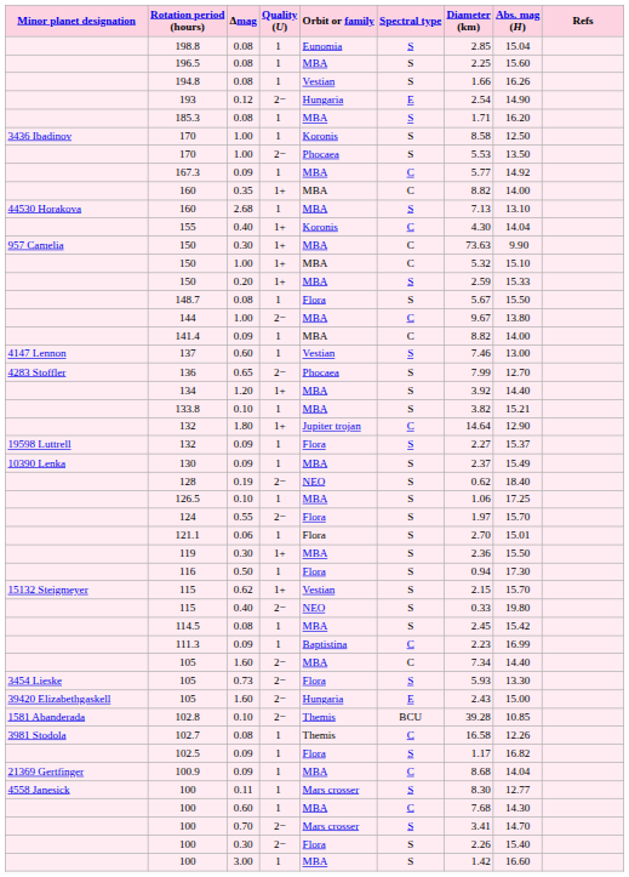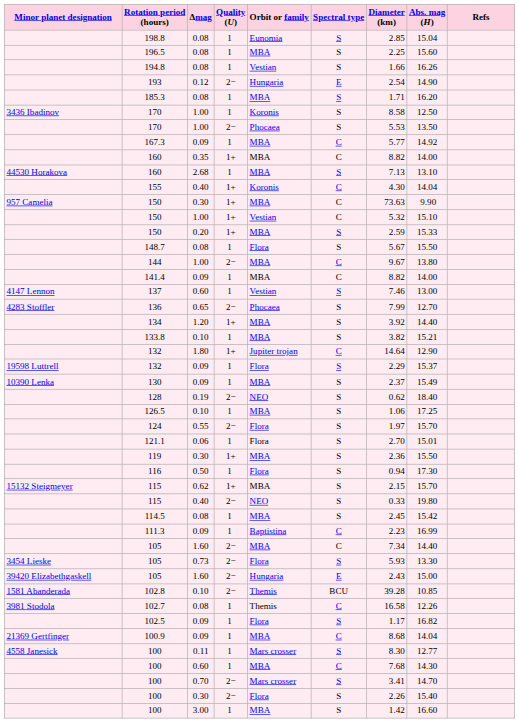 <table class="wikitable" style="text-align: center; background-color: #FEECF2;  font-size: 0.9em;">
 <tr>
 <th width=180 style="background-color:#FDD3E1;"><a href='#'>Minor planet designation</a></th>
 <th style="background-color: #FDD3E1;"><a href='#'>Rotation period</a><br>(hours)</th>
 <th style="background-color: #FDD3E1;">Δ<a href='#'>mag</a></th>
 <th style="background-color: #FDD3E1;"><a href='#'>Quality</a><br>(<em>U</em>)</th>
 <th style="background-color: #FDD3E1;">Orbit or <a href='#'>family</a></th>
 <th style="background-color: #FDD3E1;"><a href='#'>Spectral type</a></th>
 <th style="background-color: #FDD3E1;"><a href='#'>Diameter</a><br>(km)</th>
 <th style="background-color: #FDD3E1;"><a href='#'>Abs. mag</a><br>(<em>H</em>)</th>
 <th width=100 style="background-color: #FDD3E1;">Refs</th>
 </tr>
 <tr id="51220">
 <td align=left></td>
 <td>198.8</td>
 <td>0.08</td>
 <td>1 </td>
 <td align=left><a href='#'>Eunomia</a></td>
 <td><a href='#'>S</a></td>
 <td align=right>2.85</td>
 <td>15.04</td>
 <td></td>
 </tr>
 <tr id="90585">
 <td align=left></td>
 <td>196.5</td>
 <td>0.08</td>
 <td>1 </td>
 <td align=left><a href='#'>MBA</a> </td>
 <td>S</td>
 <td align=right>2.25</td>
 <td>15.60</td>
 <td></td>
 </tr>
 <tr id="109362">
 <td align=left></td>
 <td>194.8</td>
 <td>0.08</td>
 <td>1 </td>
 <td align=left><a href='#'>Vestian</a></td>
 <td>S</td>
 <td align=right>1.66</td>
 <td>16.26</td>
 <td></td>
 </tr>
 <tr id="33816">
 <td align=left></td>
 <td>193</td>
 <td>0.12</td>
 <td>2−</td>
 <td align=left><a href='#'>Hungaria</a></td>
 <td><a href='#'>E</a></td>
 <td align=right>2.54</td>
 <td>14.90</td>
 <td></td>
 </tr>
 <tr id="60949">
 <td align=left></td>
 <td>185.3</td>
 <td>0.08</td>
 <td>1 </td>
 <td align=left><a href='#'>MBA</a> </td>
 <td><a href='#'>S</a></td>
 <td align=right>1.71</td>
 <td>16.20</td>
 <td></td>
 </tr>
 <tr id="3436">
 <td align=left><a href='#'>3436 Ibadinov</a></td>
 <td>170</td>
 <td>1.00</td>
 <td>1 </td>
 <td align=left><a href='#'>Koronis</a></td>
 <td>S</td>
 <td align=right>8.58</td>
 <td>12.50</td>
 <td></td>
 </tr>
 <tr id="16558">
 <td align=left></td>
 <td>170</td>
 <td>1.00</td>
 <td>2−</td>
 <td align=left><a href='#'>Phocaea</a></td>
 <td>S</td>
 <td align=right>5.53</td>
 <td>13.50</td>
 <td></td>
 </tr>
 <tr id="104296">
 <td align=left></td>
 <td>167.3</td>
 <td>0.09</td>
 <td>1 </td>
 <td align=left><a href='#'>MBA</a> </td>
 <td><a href='#'>C</a></td>
 <td align=right>5.77</td>
 <td>14.92</td>
 <td></td>
 </tr>
 <tr id="29019">
 <td align=left></td>
 <td>160</td>
 <td>0.35</td>
 <td>1+</td>
 <td align=left>MBA </td>
 <td>C</td>
 <td align=right>8.82</td>
 <td>14.00</td>
 <td></td>
 </tr>
 <tr id="44530">
 <td align=left><a href='#'>44530 Horakova</a></td>
 <td>160</td>
 <td>2.68</td>
 <td>1 </td>
 <td align=left><a href='#'>MBA</a> </td>
 <td><a href='#'>S</a></td>
 <td align=right>7.13</td>
 <td>13.10</td>
 <td></td>
 </tr>
 <tr id="33108">
 <td align=left></td>
 <td>155</td>
 <td>0.40</td>
 <td>1+</td>
 <td align=left><a href='#'>Koronis</a></td>
 <td><a href='#'>C</a></td>
 <td align=right>4.30</td>
 <td>14.04</td>
 <td></td>
 </tr>
 <tr id="957">
 <td align=left><a href='#'>957 Camelia</a></td>
 <td>150</td>
 <td>0.30</td>
 <td>1+</td>
 <td align=left><a href='#'>MBA</a> </td>
 <td>C</td>
 <td align=right>73.63</td>
 <td> 9.90</td>
 <td></td>
 </tr>
 <tr id="77216">
 <td align=left></td>
 <td>150</td>
 <td>1.00</td>
 <td>1+</td>
-<td align=left>MBA </td>
+<td align=left><a href='#'>Vestian</a></td>
 <td>C</td>
 <td align=right>5.32</td>
 <td>15.10</td>
 <td></td>
 </tr>
 <tr id="79782">
 <td align=left></td>
 <td>150</td>
 <td>0.20</td>
 <td>1+</td>
 <td align=left><a href='#'>MBA</a> </td>
 <td><a href='#'>S</a></td>
 <td align=right>2.59</td>
 <td>15.33</td>
 <td></td>
 </tr>
 <tr id="57453">
 <td align=left></td>
 <td>148.7</td>
 <td>0.08</td>
 <td>1 </td>
 <td align=left><a href='#'>Flora</a></td>
 <td>S</td>
 <td align=right>5.67</td>
 <td>15.50</td>
 <td></td>
 </tr>
 <tr id="49586">
 <td align=left></td>
 <td>144</td>
 <td>1.00</td>
 <td>2−</td>
 <td align=left><a href='#'>MBA</a> </td>
 <td><a href='#'>C</a></td>
 <td align=right>9.67</td>
 <td>13.80</td>
 <td></td>
 </tr>
 <tr id="72823">
 <td align=left></td>
 <td>141.4</td>
 <td>0.09</td>
 <td>1 </td>
 <td align=left>MBA </td>
 <td>C</td>
 <td align=right>8.82</td>
 <td>14.00</td>
 <td></td>
 </tr>
 <tr id="4147">
 <td align=left><a href='#'>4147 Lennon</a></td>
 <td>137</td>
 <td>0.60</td>
 <td>1 </td>
 <td align=left><a href='#'>Vestian</a></td>
 <td><a href='#'>S</a></td>
 <td align=right>7.46</td>
 <td>13.00</td>
 <td></td>
 </tr>
 <tr id="4283">
 <td align=left><a href='#'>4283 Stoffler</a></td>
 <td>136</td>
 <td>0.65</td>
 <td>2−</td>
 <td align=left><a href='#'>Phocaea</a></td>
 <td>S</td>
 <td align=right>7.99</td>
 <td>12.70</td>
 <td></td>
 </tr>
 <tr id="27005">
 <td align=left></td>
 <td>134</td>
 <td>1.20</td>
 <td>1+</td>
 <td align=left><a href='#'>MBA</a> </td>
 <td>S</td>
 <td align=right>3.92</td>
 <td>14.40</td>
 <td></td>
 </tr>
 <tr id="15241">
 <td align=left></td>
 <td>133.8</td>
 <td>0.10</td>
 <td>1 </td>
 <td align=left><a href='#'>MBA</a> </td>
 <td>S</td>
 <td align=right>3.82</td>
 <td>15.21</td>
 <td></td>
 </tr>
 <tr id="200032">
 <td align=left></td>
 <td>132</td>
 <td>1.80</td>
 <td>1+</td>
 <td align=left><a href='#'>Jupiter trojan</a></td>
 <td><a href='#'>C</a></td>
 <td align=right>14.64</td>
 <td>12.90</td>
 <td></td>
 </tr>
 <tr id="19598">
 <td align=left><a href='#'>19598 Luttrell</a></td>
 <td>132</td>
 <td>0.09</td>
 <td>1 </td>
 <td align=left><a href='#'>Flora</a></td>
 <td><a href='#'>S</a></td>
-<td align=right>2.27</td>
+<td align=right>2.29</td>
 <td>15.37</td>
 <td></td>
 </tr>
 <tr id="10390">
 <td align=left><a href='#'>10390 Lenka</a></td>
 <td>130</td>
 <td>0.09</td>
 <td>1 </td>
 <td align=left><a href='#'>MBA</a> </td>
 <td>S</td>
 <td align=right>2.37</td>
 <td>15.49</td>
 <td></td>
 </tr>
 <tr id="496174">
 <td align=left></td>
 <td>128</td>
 <td>0.19</td>
 <td>2−</td>
 <td align=left><a href='#'>NEO</a></td>
 <td>S</td>
 <td align=right>0.62</td>
 <td>18.40</td>
 <td></td>
 </tr>
 <tr id="279121">
 <td align=left></td>
 <td>126.5</td>
 <td>0.10</td>
 <td>1 </td>
 <td align=left><a href='#'>MBA</a> </td>
 <td>S</td>
 <td align=right>1.06</td>
 <td>17.25</td>
 <td></td>
 </tr>
 <tr id="134549">
 <td align=left></td>
 <td>124</td>
 <td>0.55</td>
 <td>2−</td>
 <td align=left><a href='#'>Flora</a></td>
 <td>S</td>
 <td align=right>1.97</td>
 <td>15.70</td>
 <td></td>
 </tr>
 <tr id="56056">
 <td align=left></td>
 <td>121.1</td>
 <td>0.06</td>
 <td>1 </td>
 <td align=left>Flora</td>
 <td>S</td>
 <td align=right>2.70</td>
 <td>15.01</td>
 <td></td>
 </tr>
 <tr id="136992">
 <td align=left></td>
 <td>119</td>
 <td>0.30</td>
 <td>1+</td>
 <td align=left><a href='#'>MBA</a> </td>
 <td>S</td>
 <td align=right>2.36</td>
 <td>15.50</td>
 <td></td>
 </tr>
 <tr id="377993">
 <td align=left></td>
 <td>116</td>
 <td>0.50</td>
 <td>1 </td>
 <td align=left><a href='#'>Flora</a></td>
 <td>S</td>
 <td align=right>0.94</td>
 <td>17.30</td>
 <td></td>
 </tr>
 <tr id="15132">
 <td align=left><a href='#'>15132 Steigmeyer</a></td>
 <td>115</td>
 <td>0.62</td>
 <td>1+</td>
-<td align=left><a href='#'>Vestian</a></td>
+<td align=left>MBA </td>
 <td>S</td>
 <td align=right>2.15</td>
 <td>15.70</td>
 <td></td>
 </tr>
 <tr id="2013 BE19">
 <td align=left></td>
 <td>115</td>
 <td>0.40</td>
 <td>2−</td>
 <td align=left><a href='#'>NEO</a></td>
 <td>S</td>
 <td align=right>0.33</td>
 <td>19.80</td>
 <td></td>
 </tr>
 <tr id="52011">
 <td align=left></td>
 <td>114.5</td>
 <td>0.08</td>
 <td>1 </td>
 <td align=left><a href='#'>MBA</a> </td>
 <td>S</td>
 <td align=right>2.45</td>
 <td>15.42</td>
 <td></td>
 </tr>
 <tr id="146975">
 <td align=left></td>
 <td>111.3</td>
 <td>0.09</td>
 <td>1 </td>
 <td align=left><a href='#'>Baptistina</a></td>
 <td><a href='#'>C</a></td>
 <td align=right>2.23</td>
 <td>16.99</td>
 <td></td>
 </tr>
 <tr id="39240">
 <td align=left></td>
 <td>105</td>
 <td>1.60</td>
 <td>2−</td>
 <td align=left><a href='#'>MBA</a> </td>
 <td>C</td>
 <td align=right>7.34</td>
 <td>14.40</td>
 <td></td>
 </tr>
 <tr id="3454">
 <td align=left><a href='#'>3454 Lieske</a></td>
 <td>105</td>
 <td>0.73</td>
 <td>2−</td>
 <td align=left><a href='#'>Flora</a></td>
 <td><a href='#'>S</a></td>
 <td align=right>5.93</td>
 <td>13.30</td>
 <td></td>
 </tr>
 <tr id="39420">
 <td align=left><a href='#'>39420 Elizabethgaskell</a></td>
 <td>105</td>
 <td>1.60</td>
 <td>2−</td>
 <td align=left><a href='#'>Hungaria</a></td>
 <td><a href='#'>E</a></td>
 <td align=right>2.43</td>
 <td>15.00</td>
 <td></td>
 </tr>
 <tr id="1581">
 <td align=left><a href='#'>1581 Abanderada</a></td>
 <td>102.8</td>
 <td>0.10</td>
 <td>2−</td>
 <td align=left><a href='#'>Themis</a></td>
 <td>BCU</td>
 <td align=right>39.28</td>
 <td>10.85</td>
 <td></td>
 </tr>
 <tr id="3981">
 <td align=left><a href='#'>3981 Stodola</a></td>
 <td>102.7</td>
 <td>0.08</td>
 <td>1 </td>
 <td align=left>Themis</td>
 <td><a href='#'>C</a></td>
 <td align=right>16.58</td>
 <td>12.26</td>
 <td></td>
 </tr>
 <tr id="98342">
 <td align=left></td>
 <td>102.5</td>
 <td>0.09</td>
 <td>1 </td>
 <td align=left><a href='#'>Flora</a></td>
 <td><a href='#'>S</a></td>
 <td align=right>1.17</td>
 <td>16.82</td>
 <td></td>
 </tr>
 <tr id="21369">
 <td align=left><a href='#'>21369 Gertfinger</a></td>
 <td>100.9</td>
 <td>0.09</td>
 <td>1 </td>
 <td align=left><a href='#'>MBA</a> </td>
 <td><a href='#'>C</a></td>
 <td align=right>8.68</td>
 <td>14.04</td>
 <td></td>
 </tr>
 <tr id="4558">
 <td align=left><a href='#'>4558 Janesick</a></td>
 <td>100</td>
 <td>0.11</td>
 <td>1 </td>
 <td align=left><a href='#'>Mars crosser</a></td>
 <td><a href='#'>S</a></td>
 <td align=right>8.30</td>
 <td>12.77</td>
 <td></td>
 </tr>
 <tr id="32750">
 <td align=left></td>
 <td>100</td>
 <td>0.60</td>
 <td>1 </td>
 <td align=left><a href='#'>MBA</a> </td>
 <td><a href='#'>C</a></td>
 <td align=right>7.68</td>
 <td>14.30</td>
 <td></td>
 </tr>
 <tr id="95711">
 <td align=left></td>
 <td>100</td>
 <td>0.70</td>
 <td>2−</td>
 <td align=left><a href='#'>Mars crosser</a></td>
 <td><a href='#'>S</a></td>
 <td align=right>3.41</td>
 <td>14.70</td>
 <td></td>
 </tr>
 <tr id="90454">
 <td align=left></td>
 <td>100</td>
 <td>0.30</td>
 <td>2−</td>
 <td align=left><a href='#'>Flora</a></td>
 <td>S</td>
 <td align=right>2.26</td>
 <td>15.40</td>
 <td></td>
 </tr>
 <tr id="80636">
 <td align=left></td>
 <td>100</td>
 <td>3.00</td>
 <td>1 </td>
 <td align=left><a href='#'>MBA</a> </td>
 <td>S</td>
 <td align=right>1.42</td>
 <td>16.60</td>
 <td></td>
 </tr>
 </table>
